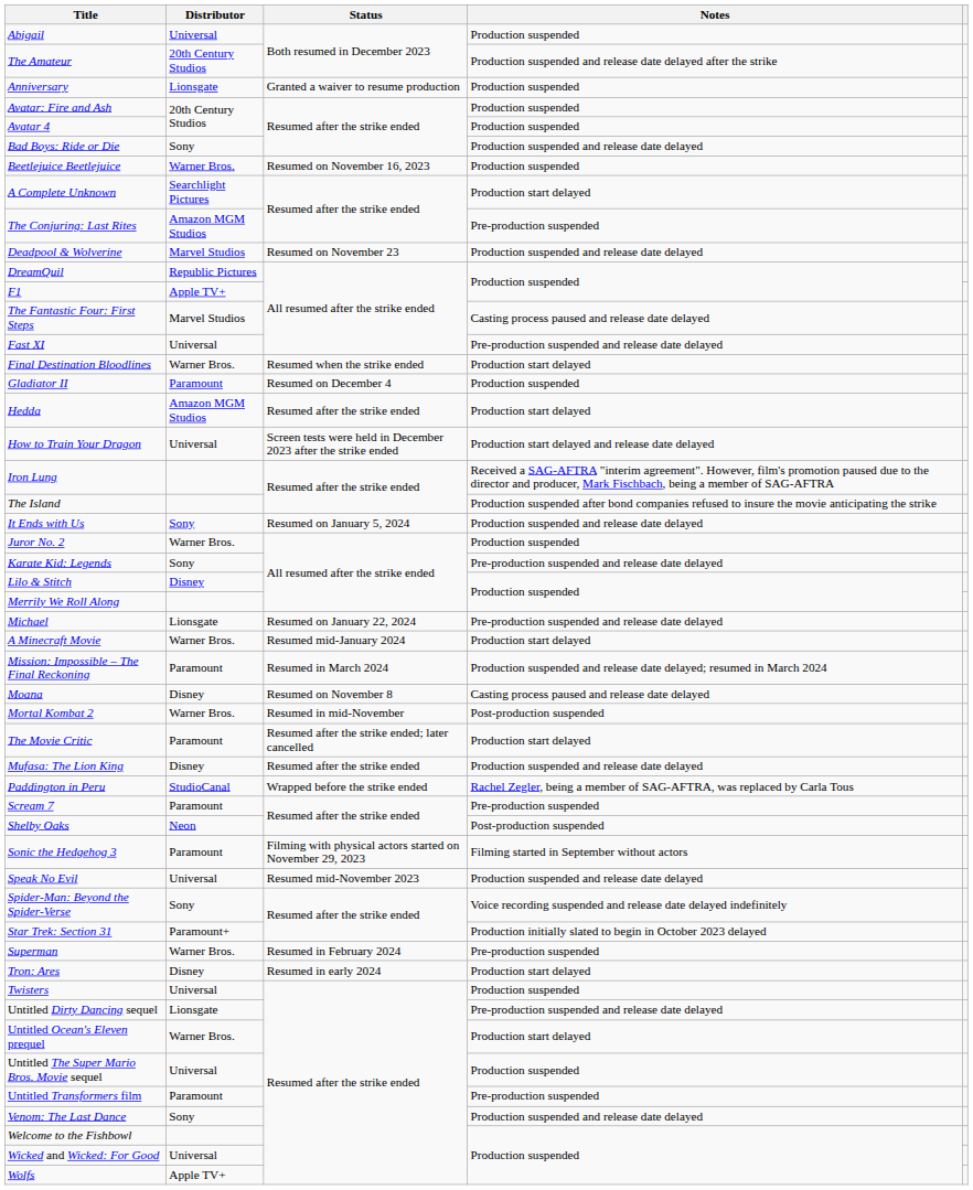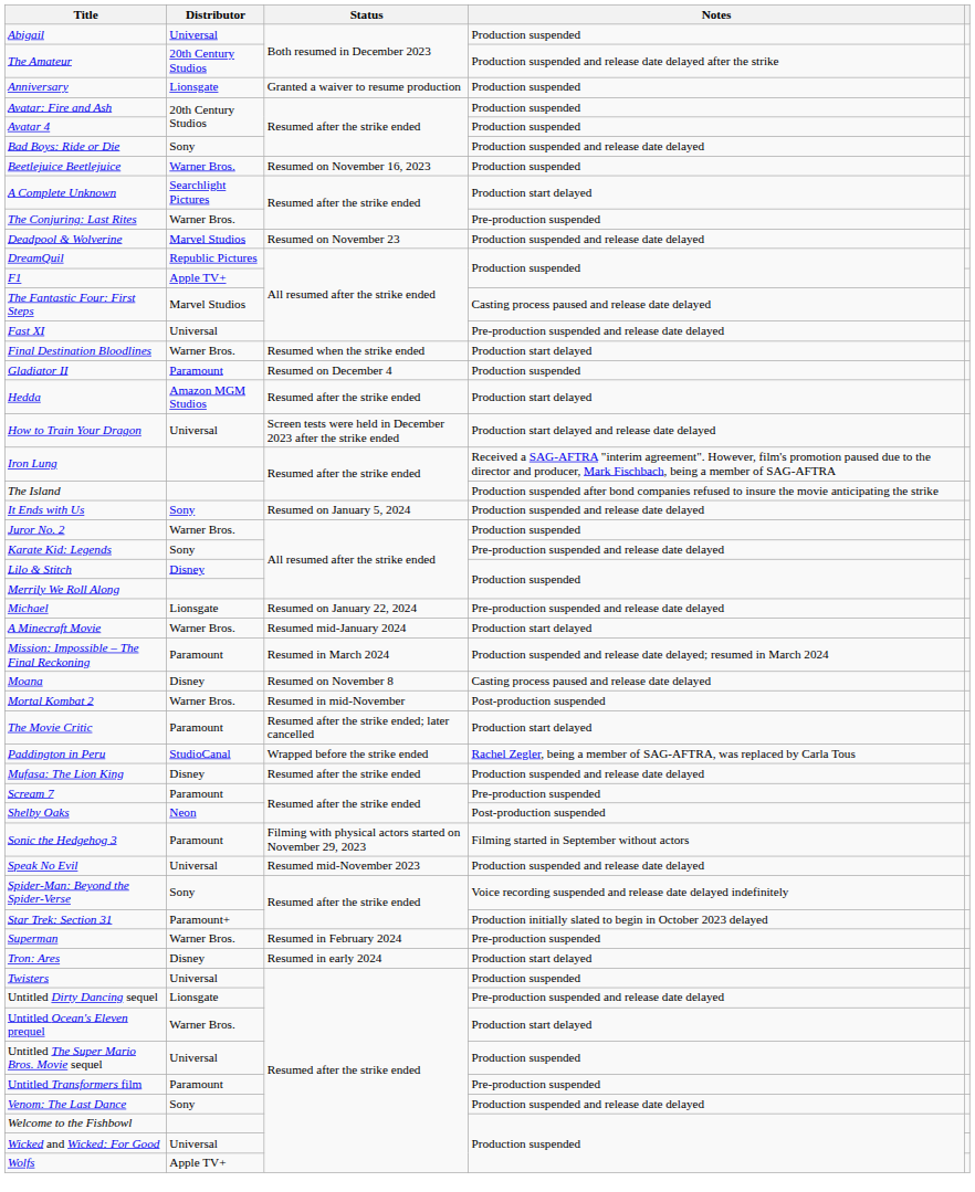 <table class="wikitable sortable defaultcenter col1left">
 <tr>
 <th scope="col">Title</th>
 <th scope="col">Distributor</th>
 <th>Status</th>
 <th scope="col">Notes</th>
 <th scope="col" class="unsortable"></th>
 </tr>
 <tr>
 <td><em><a href='#'>Abigail</a></em></td>
 <td><a href='#'>Universal</a></td>
 <td rowspan="2">Both resumed in December 2023</td>
 <td>Production suspended</td>
 <td></td>
 </tr>
 <tr>
 <td><em><a href='#'>The Amateur</a></em></td>
 <td><a href='#'>20th Century Studios</a></td>
 <td>Production suspended and release date delayed after the strike</td>
 <td></td>
 </tr>
 <tr>
 <td><em><a href='#'>Anniversary</a></em></td>
 <td><a href='#'>Lionsgate</a></td>
 <td>Granted a waiver to resume production</td>
 <td>Production suspended</td>
 <td></td>
 </tr>
 <tr>
 <td><em><a href='#'>Avatar: Fire and Ash</a></em></td>
 <td rowspan="2">20th Century Studios</td>
 <td rowspan="3">Resumed after the strike ended</td>
 <td>Production suspended</td>
 <td></td>
 </tr>
 <tr>
 <td><em><a href='#'>Avatar 4</a></em></td>
 <td>Production suspended</td>
 <td></td>
 </tr>
 <tr>
 <td><em><a href='#'>Bad Boys: Ride or Die</a></em></td>
 <td>Sony</td>
 <td>Production suspended and release date delayed</td>
 <td></td>
 </tr>
 <tr>
 <td><em><a href='#'>Beetlejuice Beetlejuice</a></em></td>
 <td><a href='#'>Warner Bros.</a></td>
 <td>Resumed on November 16, 2023</td>
 <td>Production suspended</td>
 <td></td>
 </tr>
 <tr>
 <td><em><a href='#'>A Complete Unknown</a></em></td>
 <td><a href='#'>Searchlight Pictures</a></td>
 <td rowspan="2">Resumed after the strike ended</td>
 <td>Production start delayed</td>
 <td></td>
 </tr>
 <tr>
 <td><em><a href='#'>The Conjuring: Last Rites</a></em></td>
-<td><a href='#'>Amazon MGM Studios</a></td>
+<td>Warner Bros.</td>
 <td>Pre-production suspended</td>
 <td></td>
 </tr>
 <tr>
 <td><em><a href='#'>Deadpool & Wolverine</a></em></td>
 <td><a href='#'>Marvel Studios</a></td>
 <td>Resumed on November 23</td>
 <td>Production suspended and release date delayed</td>
 <td></td>
 </tr>
 <tr>
 <td><em><a href='#'>DreamQuil</a></em></td>
 <td><a href='#'>Republic Pictures</a></td>
 <td rowspan="4">All resumed after the strike ended</td>
 <td rowspan="2">Production suspended</td>
 <td></td>
 </tr>
 <tr>
 <td><em><a href='#'>F1</a></em></td>
 <td><a href='#'>Apple TV+</a></td>
 <td></td>
 </tr>
 <tr>
 <td><em><a href='#'>The Fantastic Four: First Steps</a></em></td>
 <td>Marvel Studios</td>
 <td>Casting process paused and release date delayed</td>
 <td></td>
 </tr>
 <tr>
 <td><em><a href='#'>Fast XI</a></em></td>
 <td>Universal</td>
 <td>Pre-production suspended and release date delayed</td>
 <td></td>
 </tr>
 <tr>
 <td><em><a href='#'>Final Destination Bloodlines</a></em></td>
 <td>Warner Bros.</td>
 <td>Resumed when the strike ended</td>
 <td>Production start delayed</td>
 <td></td>
 </tr>
 <tr>
 <td><em><a href='#'>Gladiator II</a></em></td>
 <td><a href='#'>Paramount</a></td>
 <td>Resumed on December 4</td>
 <td>Production suspended</td>
 <td></td>
 </tr>
 <tr>
 <td><em><a href='#'>Hedda</a></em></td>
 <td><a href='#'>Amazon MGM Studios</a></td>
 <td>Resumed after the strike ended</td>
 <td>Production start delayed</td>
 <td></td>
 </tr>
 <tr>
 <td><a href='#'><em>How to Train Your Dragon</em></a></td>
 <td>Universal</td>
 <td>Screen tests were held in December 2023 after the strike ended</td>
 <td>Production start delayed and release date delayed</td>
 <td></td>
 </tr>
 <tr>
 <td><em><a href='#'>Iron Lung</a></em></td>
 <td></td>
 <td rowspan="2">Resumed after the strike ended</td>
 <td>Received a <a href='#'>SAG-AFTRA</a> "interim agreement". However, film's promotion paused due to the director and producer, <a href='#'>Mark Fischbach</a>, being a member of SAG-AFTRA</td>
 <td></td>
 </tr>
 <tr>
 <td><em>The Island</em></td>
 <td></td>
 <td>Production suspended after bond companies refused to insure the movie anticipating the strike</td>
 <td></td>
 </tr>
 <tr>
 <td><em><a href='#'>It Ends with Us</a></em></td>
 <td><a href='#'>Sony</a></td>
 <td>Resumed on January 5, 2024</td>
 <td>Production suspended and release date delayed</td>
 <td></td>
 </tr>
 <tr>
 <td><em><a href='#'>Juror No. 2</a></em></td>
 <td>Warner Bros.</td>
 <td rowspan="4">All resumed after the strike ended</td>
 <td>Production suspended</td>
 <td></td>
 </tr>
 <tr>
 <td><em><a href='#'>Karate Kid: Legends</a></em></td>
 <td>Sony</td>
 <td>Pre-production suspended and release date delayed</td>
 <td></td>
 </tr>
 <tr>
 <td><em><a href='#'>Lilo & Stitch</a></em></td>
 <td><a href='#'>Disney</a></td>
 <td rowspan="2">Production suspended</td>
 <td></td>
 </tr>
 <tr>
 <td><em><a href='#'>Merrily We Roll Along</a></em></td>
 <td></td>
 <td></td>
 </tr>
 <tr>
 <td><em><a href='#'>Michael</a></em></td>
 <td>Lionsgate</td>
 <td>Resumed on January 22, 2024</td>
 <td>Pre-production suspended and release date delayed</td>
 <td></td>
 </tr>
 <tr>
 <td><em><a href='#'>A Minecraft Movie</a></em></td>
 <td>Warner Bros.</td>
 <td>Resumed mid-January 2024</td>
 <td>Production start delayed</td>
 <td></td>
 </tr>
 <tr>
 <td><em><a href='#'>Mission: Impossible – The Final Reckoning</a></em></td>
 <td>Paramount</td>
 <td>Resumed in March 2024</td>
 <td>Production suspended and release date delayed; resumed in March 2024</td>
 <td></td>
 </tr>
 <tr>
 <td><em><a href='#'>Moana</a></em></td>
 <td>Disney</td>
 <td>Resumed on November 8</td>
 <td>Casting process paused and release date delayed</td>
 <td></td>
 </tr>
 <tr>
 <td><em><a href='#'>Mortal Kombat 2</a></em></td>
 <td>Warner Bros.</td>
 <td>Resumed in mid-November</td>
 <td>Post-production suspended</td>
 <td></td>
 </tr>
 <tr>
 <td><em><a href='#'>The Movie Critic</a></em></td>
 <td>Paramount</td>
 <td>Resumed after the strike ended; later cancelled</td>
 <td>Production start delayed</td>
 <td></td>
 </tr>
 <tr>
+<td><em><a href='#'>Paddington in Peru</a></em></td>
+<td><a href='#'>StudioCanal</a></td>
+<td>Wrapped before the strike ended</td>
+<td><a href='#'>Rachel Zegler</a>, being a member of SAG-AFTRA, was replaced by Carla Tous</td>
+<td></td>
+</tr>
+<tr>
 <td><em><a href='#'>Mufasa: The Lion King</a></em></td>
 <td>Disney</td>
 <td>Resumed after the strike ended</td>
 <td>Production suspended and release date delayed</td>
-<td></td>
-</tr>
-<tr>
-<td><em><a href='#'>Paddington in Peru</a></em></td>
-<td><a href='#'>StudioCanal</a></td>
-<td>Wrapped before the strike ended</td>
-<td><a href='#'>Rachel Zegler</a>, being a member of SAG-AFTRA, was replaced by Carla Tous</td>
 <td></td>
 </tr>
 <tr>
 <td><em><a href='#'>Scream 7</a></em></td>
 <td>Paramount</td>
 <td rowspan="2">Resumed after the strike ended</td>
 <td>Pre-production suspended</td>
 <td></td>
 </tr>
 <tr>
 <td><em><a href='#'>Shelby Oaks</a></em></td>
 <td><a href='#'>Neon</a></td>
 <td>Post-production suspended</td>
 <td></td>
 </tr>
 <tr>
 <td><em><a href='#'>Sonic the Hedgehog 3</a></em></td>
 <td>Paramount</td>
 <td>Filming with physical actors started on November 29, 2023</td>
 <td>Filming started in September without actors</td>
 <td></td>
 </tr>
 <tr>
 <td><em><a href='#'>Speak No Evil</a></em></td>
 <td>Universal</td>
 <td>Resumed mid-November 2023</td>
 <td>Production suspended and release date delayed</td>
 <td></td>
 </tr>
 <tr>
 <td><em><a href='#'>Spider-Man: Beyond the Spider-Verse</a></em></td>
 <td>Sony</td>
 <td rowspan="2">Resumed after the strike ended</td>
 <td>Voice recording suspended and release date delayed indefinitely</td>
 <td></td>
 </tr>
 <tr>
 <td><em><a href='#'>Star Trek: Section 31</a></em></td>
 <td>Paramount+</td>
 <td>Production initially slated to begin in October 2023 delayed</td>
 <td></td>
 </tr>
 <tr>
 <td><em><a href='#'>Superman</a></em></td>
 <td>Warner Bros.</td>
 <td>Resumed in February 2024</td>
 <td>Pre-production suspended</td>
 <td></td>
 </tr>
 <tr>
 <td><em><a href='#'>Tron: Ares</a></em></td>
 <td>Disney</td>
 <td>Resumed in early 2024</td>
 <td>Production start delayed</td>
 <td></td>
 </tr>
 <tr>
 <td><em><a href='#'>Twisters</a></em></td>
 <td>Universal</td>
 <td rowspan="9">Resumed after the strike ended</td>
 <td>Production suspended</td>
 <td></td>
 </tr>
 <tr>
 <td>Untitled <em><a href='#'>Dirty Dancing</a></em> sequel</td>
 <td>Lionsgate</td>
 <td>Pre-production suspended and release date delayed</td>
 <td></td>
 </tr>
 <tr>
 <td><a href='#'>Untitled <em>Ocean's Eleven</em> prequel</a></td>
 <td>Warner Bros.</td>
 <td>Production start delayed</td>
 <td></td>
 </tr>
 <tr>
 <td>Untitled <em><a href='#'>The Super Mario Bros. Movie</a></em> sequel</td>
 <td>Universal</td>
 <td>Production suspended</td>
 <td></td>
 </tr>
 <tr>
 <td><a href='#'>Untitled <em>Transformers</em> film</a></td>
 <td>Paramount</td>
 <td>Pre-production suspended</td>
 <td></td>
 </tr>
 <tr>
 <td><em><a href='#'>Venom: The Last Dance</a></em></td>
 <td>Sony</td>
 <td>Production suspended and release date delayed</td>
 <td></td>
 </tr>
 <tr>
 <td><em>Welcome to the Fishbowl</em></td>
 <td></td>
 <td rowspan="3">Production suspended</td>
 <td></td>
 </tr>
 <tr>
 <td><em><a href='#'>Wicked</a></em> and <em><a href='#'>Wicked: For Good</a></em></td>
 <td>Universal</td>
 <td></td>
 </tr>
 <tr>
 <td><em><a href='#'>Wolfs</a></em></td>
 <td>Apple TV+</td>
 <td></td>
 </tr>
 </table>
